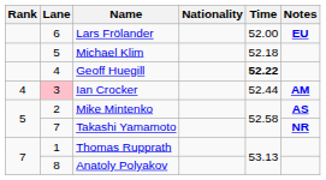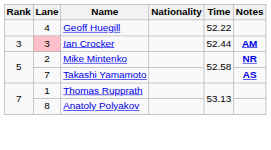 <table class="wikitable sortable" style="text-align:center">
 <tr>
 <th>Rank</th>
 <th>Lane</th>
 <th>Name</th>
 <th>Nationality</th>
 <th>Time</th>
 <th>Notes</th>
 </tr>
 <tr>
 <td></td>
-<td>6</td>
-<td align=left><a href='#'>Lars Frölander</a></td>
+<td>4</td>
+<td align=left><a href='#'>Geoff Huegill</a></td>
 <td align=left></td>
-<td>52.00</td>
-<td><strong><a href='#'>EU</a></strong></td>
-</tr>
-<tr>
-<td></td>
-<td>5</td>
-<td align=left><a href='#'>Michael Klim</a></td>
-<td align=left></td>
-<td>52.18</td>
+<td>52.22</td>
 <td></td>
 </tr>
 <tr>
-<td></td>
-<td>4</td>
-<td align=left><a href='#'>Geoff Huegill</a></td>
-<td align=left></td>
-<td><strong>52.22</strong></td>
-<td></td>
-</tr>
-<tr>
-<td>4</td>
+<td>3</td>
 <td style="background: pink;">3</td>
 <td align=left><a href='#'>Ian Crocker</a></td>
 <td align=left></td>
 <td>52.44</td>
 <td><strong><a href='#'>AM</a></strong></td>
 </tr>
 <tr>
 <td rowspan=2>5</td>
 <td>2</td>
 <td align=left><a href='#'>Mike Mintenko</a></td>
 <td align=left></td>
 <td rowspan=2>52.58</td>
-<td><strong><a href='#'>AS</a></strong></td>
+<td><strong><a href='#'>NR</a></strong></td>
 </tr>
 <tr>
 <td>7</td>
 <td align=left><a href='#'>Takashi Yamamoto</a></td>
 <td align=left></td>
-<td><strong><a href='#'>NR</a></strong></td>
+<td><strong><a href='#'>AS</a></strong></td>
 </tr>
 <tr>
 <td rowspan=2>7</td>
 <td>1</td>
 <td align=left><a href='#'>Thomas Rupprath</a></td>
 <td align=left></td>
 <td rowspan=2>53.13</td>
 <td></td>
 </tr>
 <tr>
 <td>8</td>
 <td align=left><a href='#'>Anatoly Polyakov</a></td>
 <td align=left></td>
 <td></td>
 </tr>
 </table>
